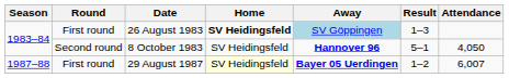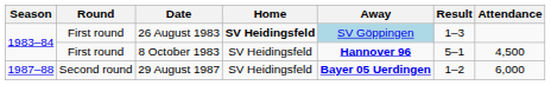 <table class="wikitable">
 <tr>
 <th>Season</th>
 <th>Round</th>
 <th>Date</th>
 <th>Home</th>
 <th>Away</th>
 <th>Result</th>
 <th>Attendance</th>
 </tr>
 <tr align="center">
 <td rowspan=2><a href='#'>1983–84</a></td>
 <td>First round</td>
 <td>26 August 1983</td>
 <td><strong>SV Heidingsfeld</strong></td>
 <td style="background: lightblue;"><a href='#'>SV Göppingen</a></td>
 <td>1–3</td>
 <td></td>
 </tr>
 <tr align="center">
-<td>Second round</td>
+<td>First round</td>
 <td>8 October 1983</td>
 <td>SV Heidingsfeld</td>
 <td><strong><a href='#'>Hannover 96</a></strong></td>
 <td>5–1</td>
-<td>4,050</td>
+<td>4,500</td>
 </tr>
 <tr align="center">
 <td><a href='#'>1987–88</a></td>
-<td>First round</td>
+<td>Second round</td>
 <td>29 August 1987</td>
-<td style="background: lightyellow;">SV Heidingsfeld</td>
+<td>SV Heidingsfeld</td>
 <td><strong><a href='#'>Bayer 05 Uerdingen</a></strong></td>
 <td>1–2</td>
-<td>6,007</td>
+<td>6,000</td>
 </tr>
 </table>
